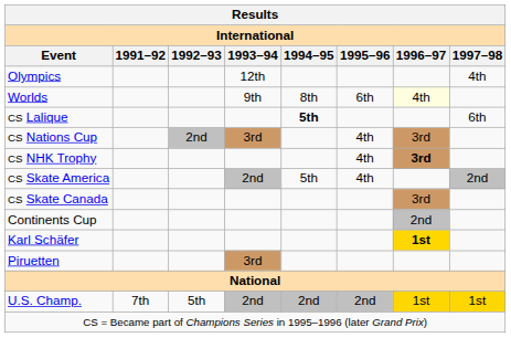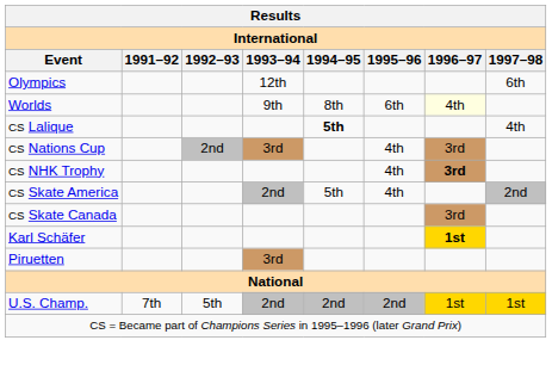 <table class="wikitable" style="text-align:center">
 <tr>
 <th colspan=8 align=center><strong>Results</strong></th>
 </tr>
 <tr>
 <th style="background-color: #ffdead; " colspan=8 align=center><strong>International</strong></th>
 </tr>
 <tr>
 <th>Event</th>
 <th>1991–92</th>
 <th>1992–93</th>
 <th>1993–94</th>
 <th>1994–95</th>
 <th>1995–96</th>
 <th>1996–97</th>
 <th>1997–98</th>
 </tr>
 <tr>
 <td align=left><a href='#'>Olympics</a></td>
 <td></td>
 <td></td>
 <td>12th</td>
 <td></td>
 <td></td>
 <td></td>
-<td>4th</td>
+<td>6th</td>
 </tr>
 <tr>
 <td align=left><a href='#'>Worlds</a></td>
 <td></td>
 <td></td>
 <td>9th</td>
 <td>8th</td>
 <td>6th</td>
 <td style="background: lightyellow;">4th</td>
 <td></td>
 </tr>
 <tr>
 <td align=left><small>CS</small> <a href='#'>Lalique</a></td>
 <td></td>
 <td></td>
 <td></td>
 <td><strong>5th</strong></td>
 <td></td>
 <td></td>
-<td>6th</td>
+<td>4th</td>
 </tr>
 <tr>
 <td align=left><small>CS</small> <a href='#'>Nations Cup</a></td>
 <td></td>
 <td bgcolor=silver>2nd</td>
 <td bgcolor=cc9966>3rd</td>
 <td></td>
 <td>4th</td>
 <td bgcolor=cc9966>3rd</td>
 <td></td>
 </tr>
 <tr>
 <td align=left><small>CS</small> <a href='#'>NHK Trophy</a></td>
 <td></td>
 <td></td>
 <td></td>
 <td></td>
 <td>4th</td>
 <td bgcolor=cc9966><strong>3rd</strong></td>
 <td></td>
 </tr>
 <tr>
 <td align=left><small>CS</small> <a href='#'>Skate America</a></td>
 <td></td>
 <td></td>
 <td bgcolor=silver>2nd</td>
 <td>5th</td>
 <td>4th</td>
 <td></td>
 <td bgcolor=silver>2nd</td>
 </tr>
 <tr>
 <td align=left><small>CS</small> <a href='#'>Skate Canada</a></td>
 <td></td>
 <td></td>
 <td></td>
 <td></td>
 <td></td>
 <td bgcolor=cc9966>3rd</td>
 <td></td>
 </tr>
 <tr>
-<td align=left>Continents Cup</td>
-<td></td>
-<td></td>
-<td></td>
-<td></td>
-<td></td>
-<td bgcolor=silver>2nd</td>
-<td></td>
-</tr>
-<tr>
 <td align=left><a href='#'>Karl Schäfer</a></td>
 <td></td>
 <td></td>
 <td></td>
 <td></td>
 <td></td>
 <td bgcolor=gold><strong>1st</strong></td>
 <td></td>
 </tr>
 <tr>
 <td align=left><a href='#'>Piruetten</a></td>
 <td></td>
 <td></td>
 <td bgcolor=cc9966>3rd</td>
 <td></td>
 <td></td>
 <td></td>
 <td></td>
 </tr>
 <tr>
 <th style="background-color: #ffdead; " colspan=8 align=center><strong>National</strong></th>
 </tr>
 <tr>
 <td align=left><a href='#'>U.S. Champ.</a></td>
 <td>7th</td>
 <td>5th</td>
 <td bgcolor=silver>2nd</td>
 <td bgcolor=silver>2nd</td>
 <td bgcolor=silver>2nd</td>
 <td bgcolor=gold>1st</td>
 <td bgcolor=gold>1st</td>
 </tr>
 <tr>
 <td colspan=8 align=center><small> CS = Became part of <em>Champions Series</em> in 1995–1996 (later <em>Grand Prix</em>) </small></td>
 </tr>
 </table>
